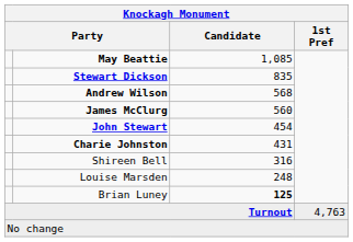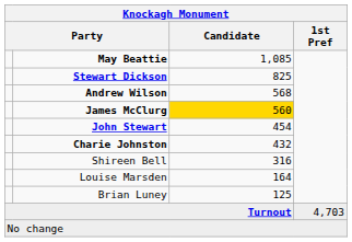 <table class="wikitable">
 <tr>
 <th colspan="4" align="center"><a href='#'>Knockagh Monument</a></th>
 </tr>
 <tr>
 <th colspan="2" align="center" width=200>Party</th>
 <th width=150>Candidate</th>
 <th width=60>1st Pref</th>
 </tr>
 <tr>
 <td></td>
 <td align="right"><strong>May Beattie</strong></td>
 <td align="right">1,085</td>
 </tr>
 <tr>
 <td></td>
 <td align="right"><strong><a href='#'>Stewart Dickson</a></strong></td>
-<td align="right">835</td>
+<td align="right">825</td>
 </tr>
 <tr>
 <td></td>
 <td align="right"><strong>Andrew Wilson</strong></td>
 <td align="right">568</td>
 </tr>
 <tr>
 <td></td>
 <td align="right"><strong>James McClurg</strong></td>
-<td align="right">560</td>
+<td align="right" style="background: gold;">560</td>
 </tr>
 <tr>
 <td></td>
 <td align="right"><strong><a href='#'>John Stewart</a></strong></td>
 <td align="right">454</td>
 </tr>
 <tr>
 <td></td>
 <td align="right"><strong>Charie Johnston</strong></td>
-<td align="right">431</td>
+<td align="right">432</td>
 </tr>
 <tr>
 <td></td>
 <td align="right">Shireen Bell</td>
 <td align="right">316</td>
 </tr>
 <tr>
 <td></td>
 <td align="right">Louise Marsden</td>
-<td align="right">248</td>
+<td align="right">164</td>
 </tr>
 <tr>
 <td></td>
 <td align="right">Brian Luney</td>
-<td align="right"><strong>125</strong></td>
+<td align="right">125</td>
 </tr>
 <tr bgcolor="EEEEEE">
 <td colspan=3 align="right"><strong><a href='#'>Turnout</a></strong></td>
-<td align="right">4,763</td>
+<td align="right">4,703</td>
 </tr>
 <tr>
 <td colspan=4 bgcolor="EEEEEE">No change</td>
 </tr>
 </table>
